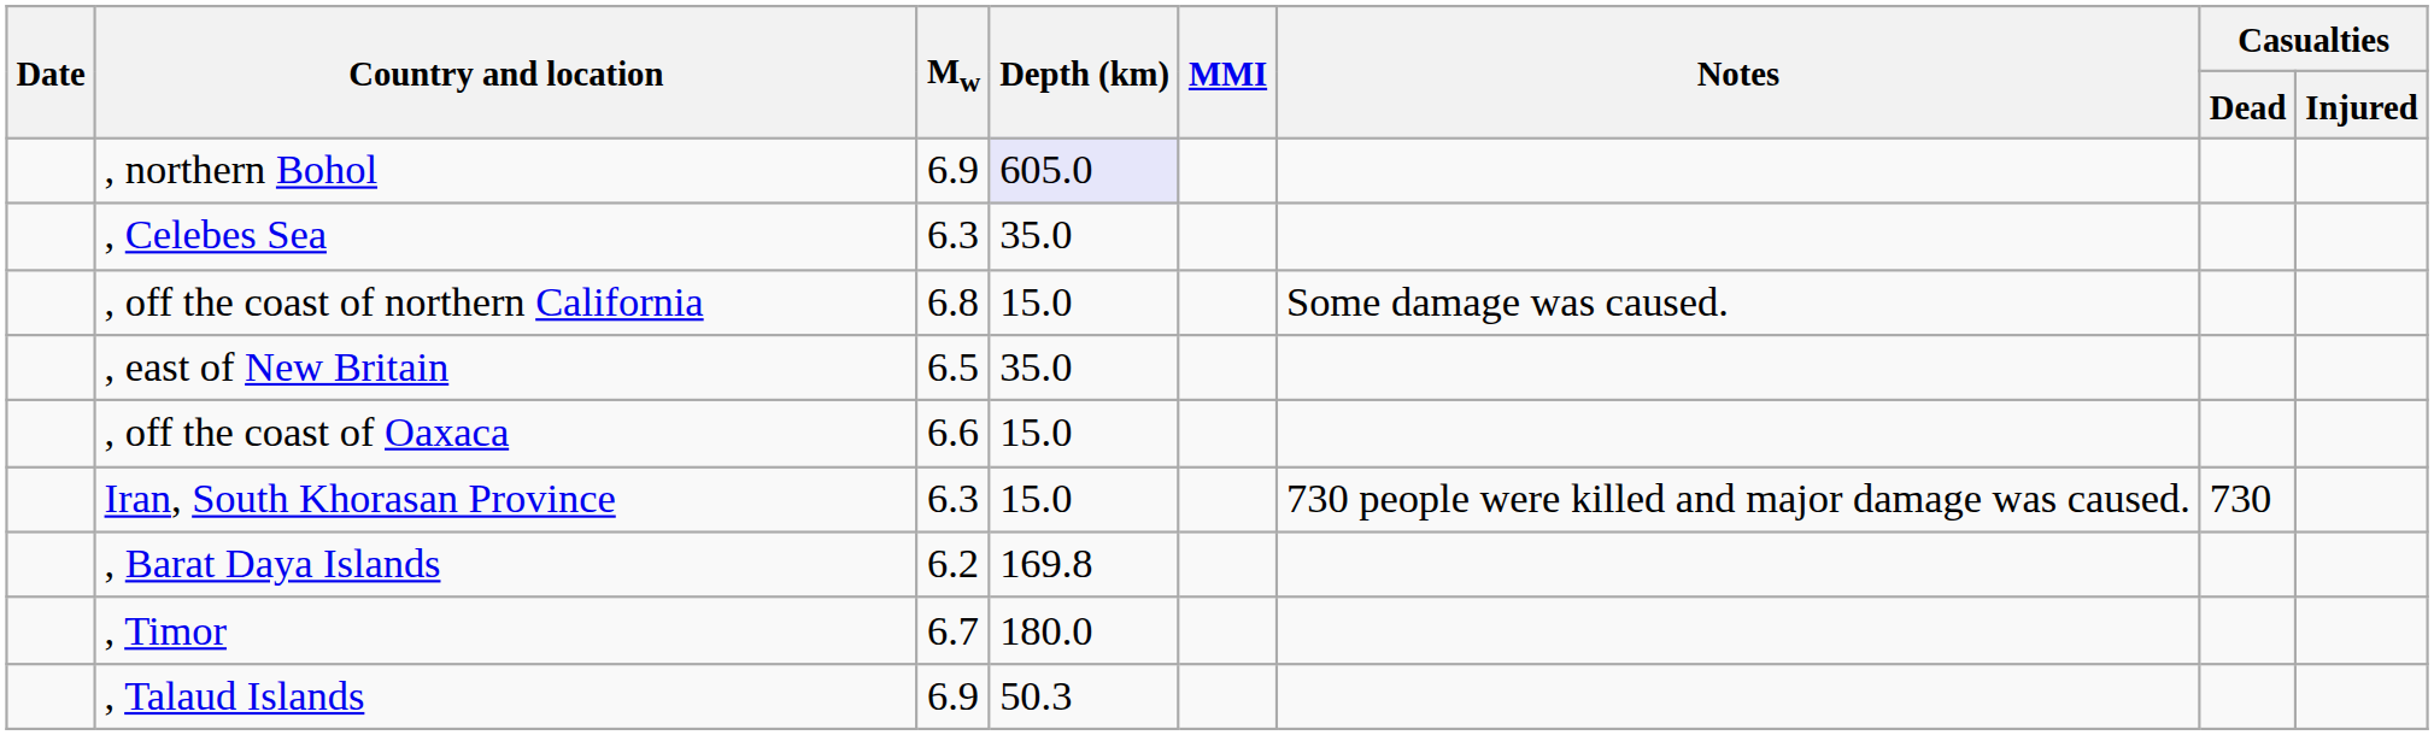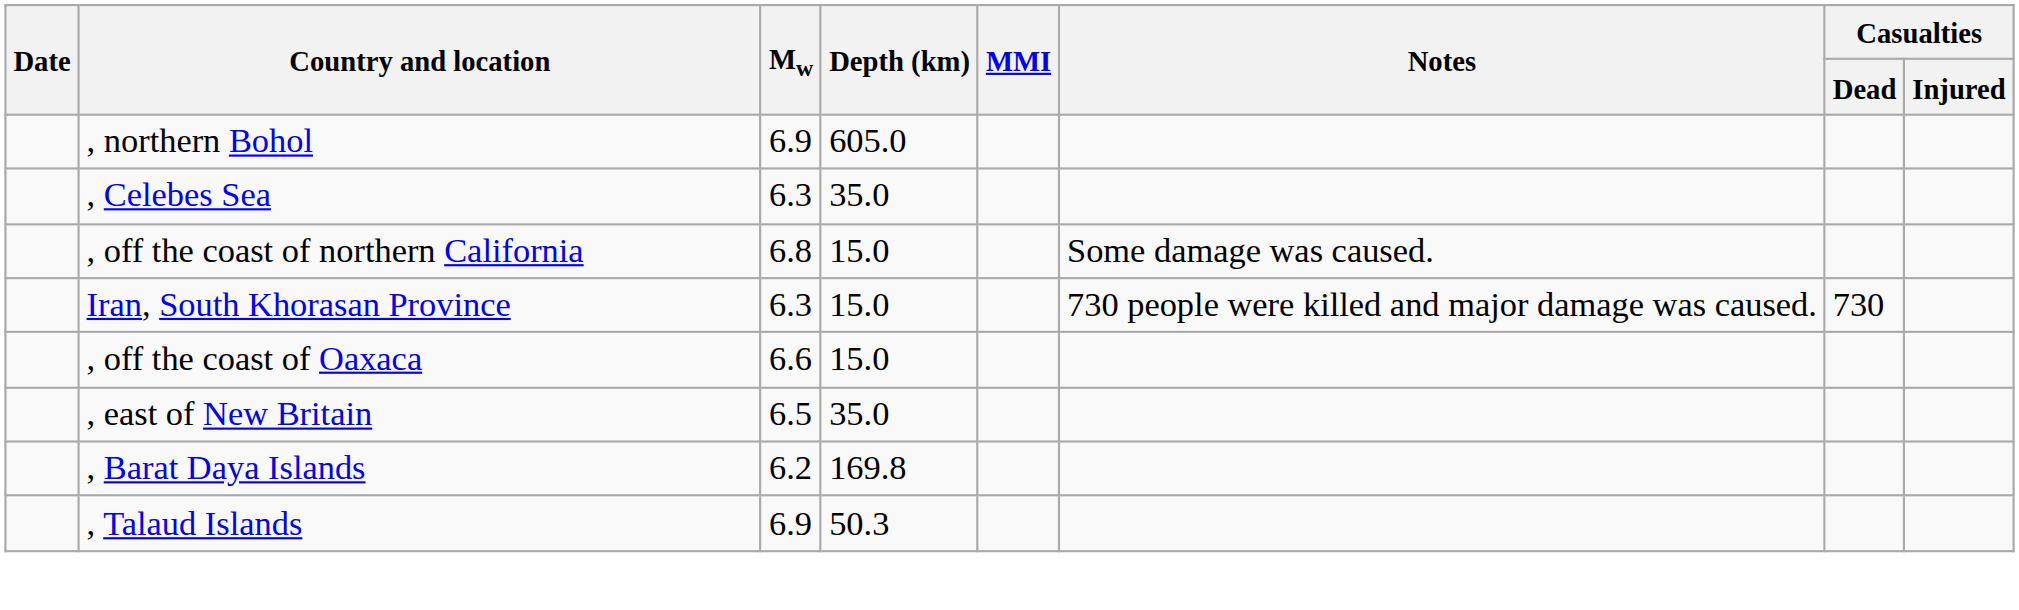 <table class="wikitable sortable sort-under" style="border:1px black; margin-left:1em;">
 <tr>
 <th rowspan="2"><small>Date</small></th>
 <th rowspan="2" style="width: 310px"><small>Country and location</small></th>
 <th rowspan="2"><small>M<sub>w</sub></small></th>
 <th rowspan="2"><small>Depth (km)</small></th>
 <th rowspan="2"><small><a href='#'>MMI</a></small></th>
 <th rowspan="2" class="unsortable"><small>Notes</small></th>
 <th colspan="2"><small>Casualties</small></th>
 </tr>
 <tr>
 <th><small>Dead</small></th>
 <th><small>Injured</small></th>
 </tr>
 <tr>
 <td></td>
 <td>, northern <a href='#'>Bohol</a></td>
 <td>6.9</td>
-<td style="background: lavender;">605.0</td>
+<td>605.0</td>
 <td></td>
 <td></td>
 <td></td>
 <td></td>
 </tr>
 <tr>
 <td></td>
 <td>, <a href='#'>Celebes Sea</a></td>
 <td>6.3</td>
 <td>35.0</td>
 <td></td>
 <td></td>
 <td></td>
 <td></td>
 </tr>
 <tr>
 <td></td>
 <td>, off the coast of northern <a href='#'>California</a></td>
 <td>6.8</td>
 <td>15.0</td>
 <td></td>
 <td>Some damage was caused.</td>
 <td></td>
 <td></td>
 </tr>
 <tr>
 <td></td>
-<td>, east of <a href='#'>New Britain</a></td>
-<td>6.5</td>
-<td>35.0</td>
+<td> <a href='#'>Iran</a>, <a href='#'>South Khorasan Province</a></td>
+<td>6.3</td>
+<td>15.0</td>
 <td></td>
-<td></td>
-<td></td>
+<td>730 people were killed and major damage was caused.</td>
+<td>730</td>
 <td></td>
 </tr>
 <tr>
 <td></td>
 <td>, off the coast of <a href='#'>Oaxaca</a></td>
 <td>6.6</td>
 <td>15.0</td>
 <td></td>
 <td></td>
 <td></td>
 <td></td>
 </tr>
 <tr>
 <td></td>
-<td> <a href='#'>Iran</a>, <a href='#'>South Khorasan Province</a></td>
-<td>6.3</td>
-<td>15.0</td>
+<td>, east of <a href='#'>New Britain</a></td>
+<td>6.5</td>
+<td>35.0</td>
 <td></td>
-<td>730 people were killed and major damage was caused.</td>
-<td>730</td>
+<td></td>
+<td></td>
 <td></td>
 </tr>
 <tr>
 <td></td>
 <td>, <a href='#'>Barat Daya Islands</a></td>
 <td>6.2</td>
 <td>169.8</td>
-<td></td>
-<td></td>
-<td></td>
-<td></td>
-</tr>
-<tr>
-<td></td>
-<td>, <a href='#'>Timor</a></td>
-<td>6.7</td>
-<td>180.0</td>
 <td></td>
 <td></td>
 <td></td>
 <td></td>
 </tr>
 <tr>
 <td></td>
 <td>, <a href='#'>Talaud Islands</a></td>
 <td>6.9</td>
 <td>50.3</td>
 <td></td>
 <td></td>
 <td></td>
 <td></td>
 </tr>
 </table>
